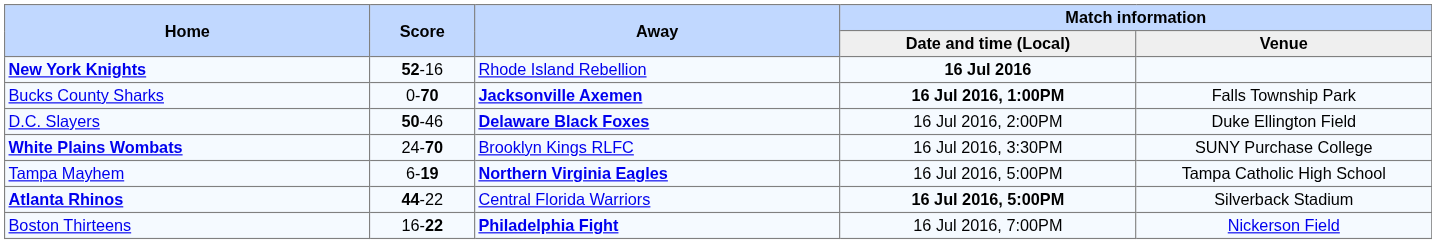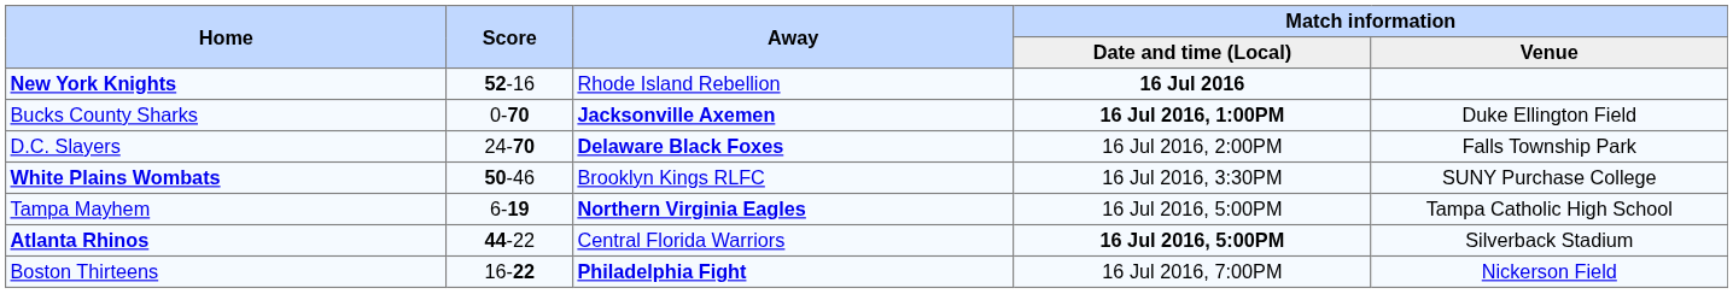 <table border="1" cellpadding="3" cellspacing="0" style="border-collapse:collapse; font-size:90%; width:100%">
 <tr style="background:#c1d8ff;">
 <th rowspan="2" style="width:21%;">Home</th>
 <th rowspan="2" style="width:6%;">Score</th>
 <th rowspan="2" style="width:21%;">Away</th>
 <th colspan=6>Match information</th>
 </tr>
 <tr style="background:#efefef;">
 <th width=17%>Date and time (Local)</th>
 <th style="width:17%;">Venue</th>
 </tr>
 <tr style="text-align:center; background:#f5faff;">
 <td style="text-align:left;"> <strong><a href='#'>New York Knights</a></strong></td>
 <td><strong>52</strong>-16</td>
 <td style="text-align:left;"> <a href='#'>Rhode Island Rebellion</a></td>
 <td><strong>16 Jul 2016</strong></td>
 <td></td>
 </tr>
 <tr style="text-align:center; background:#f5faff;">
 <td style="text-align:left;"> <a href='#'>Bucks County Sharks</a></td>
 <td>0-<strong>70</strong></td>
 <td style="text-align:left;"> <strong><a href='#'>Jacksonville Axemen</a></strong></td>
 <td><strong>16 Jul 2016, 1:00PM</strong></td>
+<td>Duke Ellington Field</td>
+</tr>
+<tr style="text-align:center; background:#f5faff;">
+<td style="text-align:left;"> <a href='#'>D.C. Slayers</a></td>
+<td>24-<strong>70</strong></td>
+<td style="text-align:left;"> <strong><a href='#'>Delaware Black Foxes</a></strong></td>
+<td>16 Jul 2016, 2:00PM</td>
 <td>Falls Township Park</td>
 </tr>
 <tr style="text-align:center; background:#f5faff;">
-<td style="text-align:left;"> <a href='#'>D.C. Slayers</a></td>
+<td style="text-align:left;"><strong><a href='#'>White Plains Wombats</a></strong></td>
 <td><strong>50</strong>-46</td>
-<td style="text-align:left;"> <strong><a href='#'>Delaware Black Foxes</a></strong></td>
-<td>16 Jul 2016, 2:00PM</td>
-<td>Duke Ellington Field</td>
-</tr>
-<tr style="text-align:center; background:#f5faff;">
-<td style="text-align:left;"><strong><a href='#'>White Plains Wombats</a></strong></td>
-<td>24-<strong>70</strong></td>
 <td style="text-align:left;"> <a href='#'>Brooklyn Kings RLFC</a></td>
 <td>16 Jul 2016, 3:30PM</td>
 <td>SUNY Purchase College</td>
 </tr>
 <tr style="text-align:center; background:#f5faff;">
 <td style="text-align:left;"> <a href='#'>Tampa Mayhem</a></td>
 <td>6-<strong>19</strong></td>
 <td style="text-align:left;"> <strong><a href='#'>Northern Virginia Eagles</a></strong></td>
 <td>16 Jul 2016, 5:00PM</td>
 <td>Tampa Catholic High School</td>
 </tr>
 <tr style="text-align:center; background:#f5faff;">
 <td style="text-align:left;"> <strong><a href='#'>Atlanta Rhinos</a></strong></td>
 <td><strong>44</strong>-22</td>
 <td style="text-align:left;"> <a href='#'>Central Florida Warriors</a></td>
 <td><strong>16 Jul 2016, 5:00PM</strong></td>
 <td>Silverback Stadium</td>
 </tr>
 <tr style="text-align:center; background:#f5faff;">
 <td style="text-align:left;"> <a href='#'>Boston Thirteens</a></td>
 <td>16-<strong>22</strong></td>
 <td style="text-align:left;"> <strong><a href='#'>Philadelphia Fight</a></strong></td>
 <td>16 Jul 2016, 7:00PM</td>
 <td><a href='#'>Nickerson Field</a></td>
 </tr>
 </table>
